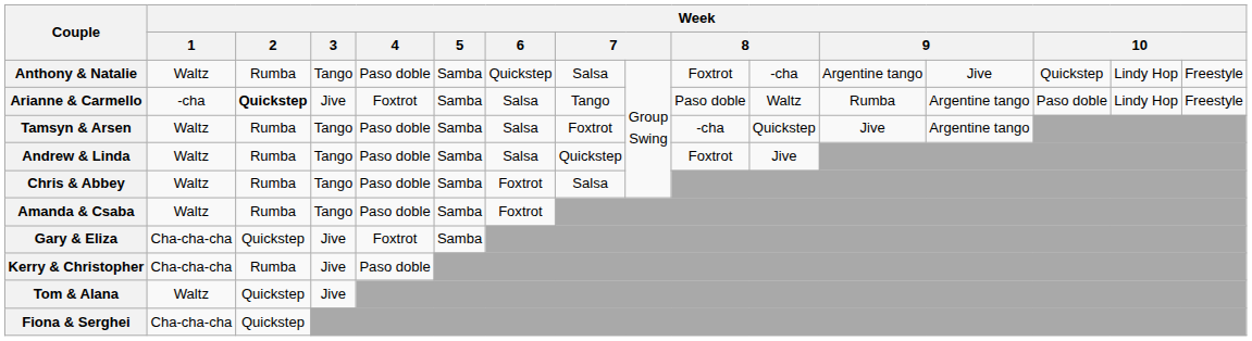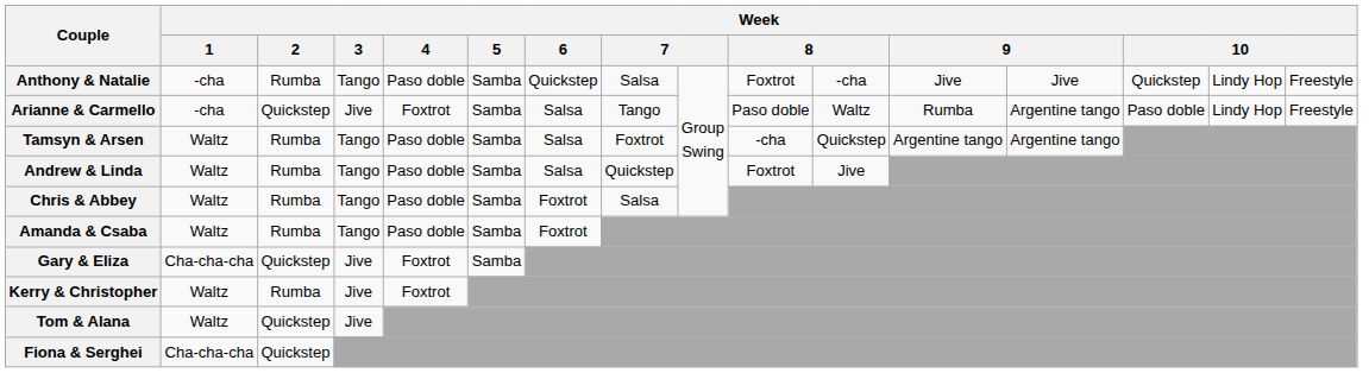 <table class="wikitable unsortable" style="text-align:center; font-size:85%; line-height:20px">
 <tr>
 <th rowspan="2">Couple</th>
 <th colspan="15">Week</th>
 </tr>
 <tr>
 <th scope="col">1</th>
 <th scope="col">2</th>
 <th scope="col">3</th>
 <th scope="col">4</th>
 <th scope="col">5</th>
 <th scope="col">6</th>
 <th scope="col" colspan="2">7</th>
 <th scope="col" colspan="2">8</th>
 <th scope="col" colspan="2">9</th>
 <th scope="col" colspan="3">10</th>
 </tr>
 <tr>
 <th scope="row">Anthony & Natalie</th>
-<td>Waltz</td>
+<td>-cha</td>
 <td>Rumba</td>
 <td>Tango</td>
 <td>Paso doble</td>
 <td>Samba</td>
 <td>Quickstep</td>
 <td>Salsa</td>
 <td rowspan="5">Group<br> Swing</td>
 <td>Foxtrot</td>
 <td>-cha</td>
-<td>Argentine tango</td>
+<td>Jive</td>
 <td>Jive</td>
 <td>Quickstep</td>
 <td>Lindy Hop</td>
 <td>Freestyle</td>
 </tr>
 <tr>
 <th scope="row">Arianne & Carmello</th>
 <td>-cha</td>
-<td><strong>Quickstep</strong></td>
+<td>Quickstep</td>
 <td>Jive</td>
 <td>Foxtrot</td>
 <td>Samba</td>
 <td>Salsa</td>
 <td>Tango</td>
 <td>Paso doble</td>
 <td>Waltz</td>
 <td>Rumba</td>
 <td>Argentine tango</td>
 <td>Paso doble</td>
 <td>Lindy Hop</td>
 <td>Freestyle</td>
 </tr>
 <tr>
 <th scope="row">Tamsyn & Arsen</th>
 <td>Waltz</td>
 <td>Rumba</td>
 <td>Tango</td>
 <td>Paso doble</td>
 <td>Samba</td>
 <td>Salsa</td>
 <td>Foxtrot</td>
 <td>-cha</td>
 <td>Quickstep</td>
-<td>Jive</td>
+<td>Argentine tango</td>
 <td>Argentine tango</td>
 <td colspan="3" style="background:darkgrey;"></td>
 </tr>
 <tr>
 <th scope="row">Andrew & Linda</th>
 <td>Waltz</td>
 <td>Rumba</td>
 <td>Tango</td>
 <td>Paso doble</td>
 <td>Samba</td>
 <td>Salsa</td>
 <td>Quickstep</td>
 <td>Foxtrot</td>
 <td>Jive</td>
 <td colspan="5" style="background:darkgrey;"></td>
 </tr>
 <tr>
 <th scope="row">Chris & Abbey</th>
 <td>Waltz</td>
 <td>Rumba</td>
 <td>Tango</td>
 <td>Paso doble</td>
 <td>Samba</td>
 <td>Foxtrot</td>
 <td>Salsa</td>
 <td colspan="7" style="background:darkgrey;"></td>
 </tr>
 <tr>
 <th scope="row">Amanda & Csaba</th>
 <td>Waltz</td>
 <td>Rumba</td>
 <td>Tango</td>
 <td>Paso doble</td>
 <td>Samba</td>
 <td>Foxtrot</td>
 <td colspan="9" style="background:darkgrey;"></td>
 </tr>
 <tr>
 <th scope="row">Gary & Eliza</th>
 <td>Cha-cha-cha</td>
 <td>Quickstep</td>
 <td>Jive</td>
 <td>Foxtrot</td>
 <td>Samba</td>
 <td colspan="10" style="background:darkgrey;"></td>
 </tr>
 <tr>
 <th scope="row">Kerry & Christopher</th>
-<td>Cha-cha-cha</td>
+<td>Waltz</td>
 <td>Rumba</td>
 <td>Jive</td>
-<td>Paso doble</td>
+<td>Foxtrot</td>
 <td colspan="11" style="background:darkgrey;"></td>
 </tr>
 <tr>
 <th scope="row">Tom & Alana</th>
 <td>Waltz</td>
 <td>Quickstep</td>
 <td>Jive</td>
 <td colspan="12" style="background:darkgrey;"></td>
 </tr>
 <tr>
 <th scope="row">Fiona & Serghei</th>
 <td>Cha-cha-cha</td>
 <td>Quickstep</td>
 <td colspan="13" style="background:darkgrey;"></td>
 </tr>
 </table>
